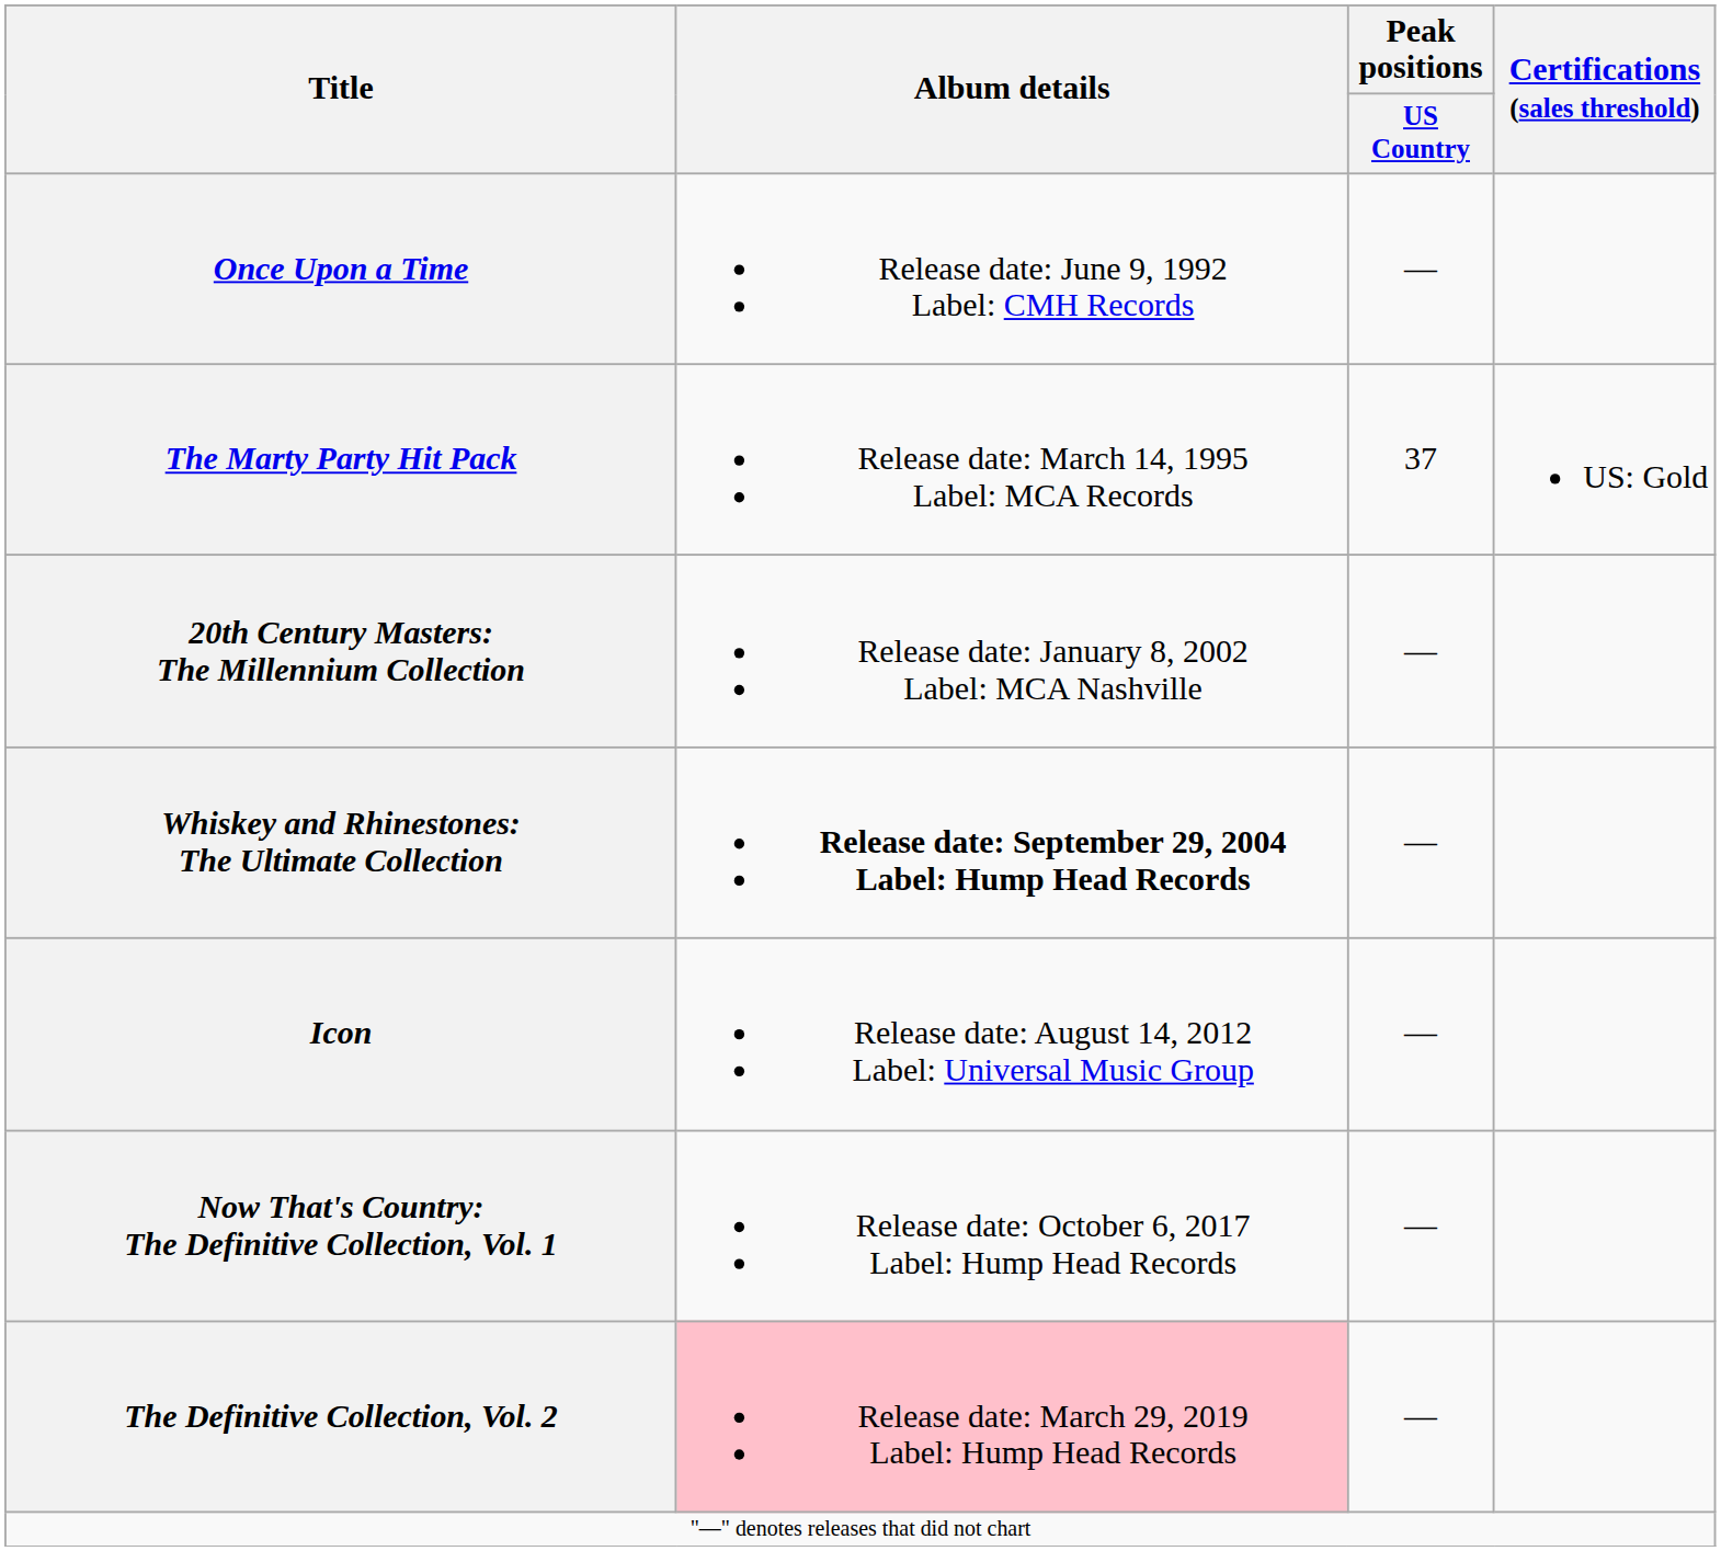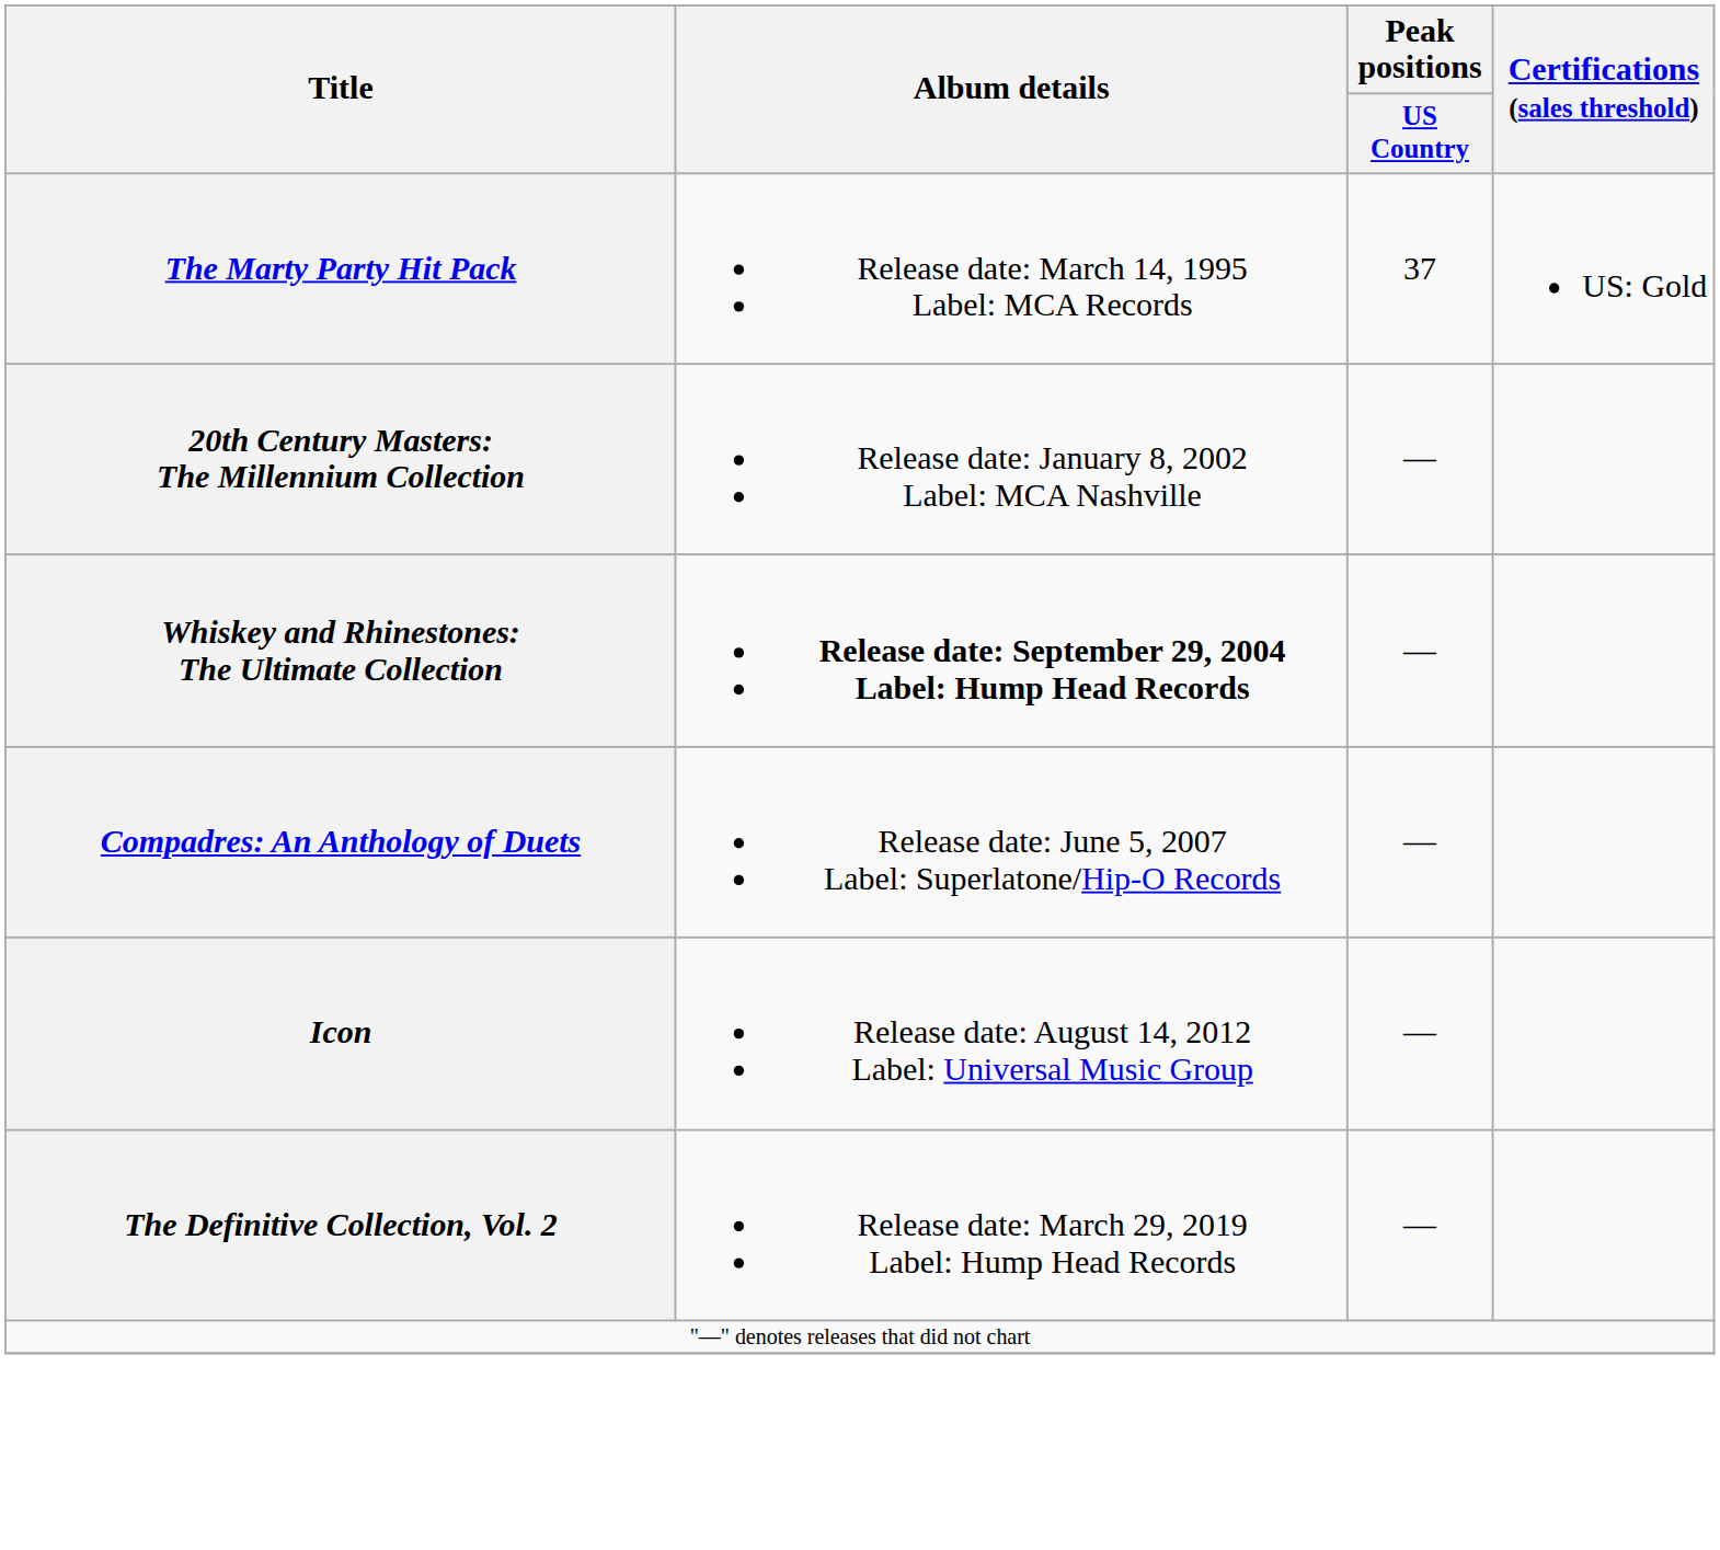 <table class="wikitable plainrowheaders" style="text-align:center;">
 <tr>
 <th rowspan="2" style="width:20em;">Title</th>
 <th rowspan="2" style="width:20em;">Album details</th>
 <th colspan="1">Peak positions</th>
 <th rowspan="2"><a href='#'>Certifications</a><br><small>(<a href='#'>sales threshold</a>)</small></th>
 </tr>
 <tr style="font-size:smaller;">
 <th width="65"><a href='#'>US Country</a><br></th>
-</tr>
-<tr>
-<th scope="row"><em><a href='#'>Once Upon a Time</a></em></th>
-<td><br><ul><li>Release date: June 9, 1992</li><li>Label: <a href='#'>CMH Records</a></li></ul></td>
-<td>—</td>
-<td></td>
 </tr>
 <tr>
 <th scope="row"><em><a href='#'>The Marty Party Hit Pack</a></em></th>
 <td><br><ul><li>Release date: March 14, 1995</li><li>Label: MCA Records</li></ul></td>
 <td>37</td>
 <td align="left"><br><ul><li>US: Gold</li></ul></td>
 </tr>
 <tr>
 <th scope="row"><em>20th Century Masters:<br>The Millennium Collection</em></th>
 <td><br><ul><li>Release date: January 8, 2002</li><li>Label: MCA Nashville</li></ul></td>
 <td>—</td>
 <td></td>
 </tr>
 <tr>
 <th scope="row"><em>Whiskey and Rhinestones: <br>The Ultimate Collection</em></th>
 <td><strong><br><ul><li>Release date: September 29, 2004</li><li>Label: Hump Head Records</li></ul></strong></td>
 <td>—</td>
 <td align="left"></td>
 </tr>
 <tr>
+<th scope="row"><em><a href='#'>Compadres: An Anthology of Duets</a></em></th>
+<td><br><ul><li>Release date: June 5, 2007</li><li>Label: Superlatone/<a href='#'>Hip-O Records</a></li></ul></td>
+<td>—</td>
+<td align="left"></td>
+</tr>
+<tr>
 <th scope="row"><em>Icon</em></th>
 <td><br><ul><li>Release date: August 14, 2012</li><li>Label: <a href='#'>Universal Music Group</a></li></ul></td>
 <td>—</td>
 <td align="left"></td>
 </tr>
 <tr>
-<th scope="row"><em>Now That's Country: <br>The Definitive Collection, Vol. 1</em></th>
-<td><br><ul><li>Release date: October 6, 2017</li><li>Label: Hump Head Records</li></ul></td>
-<td>—</td>
-<td align="left"></td>
-</tr>
-<tr>
 <th scope="row"><em>The Definitive Collection, Vol. 2</em></th>
-<td style="background: pink;"><br><ul><li>Release date: March 29, 2019</li><li>Label: Hump Head Records</li></ul></td>
+<td><br><ul><li>Release date: March 29, 2019</li><li>Label: Hump Head Records</li></ul></td>
 <td>—</td>
 <td align="left"></td>
 </tr>
 <tr>
 <td colspan="4" style="font-size: 8pt">"—" denotes releases that did not chart</td>
 </tr>
 <tr>
 </tr>
 </table>
